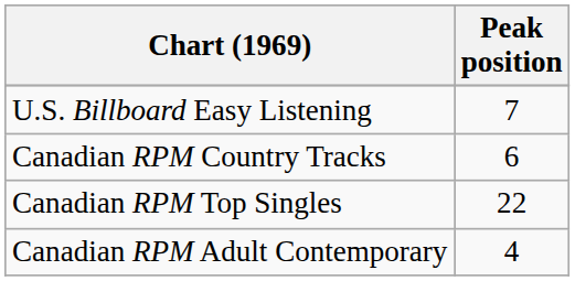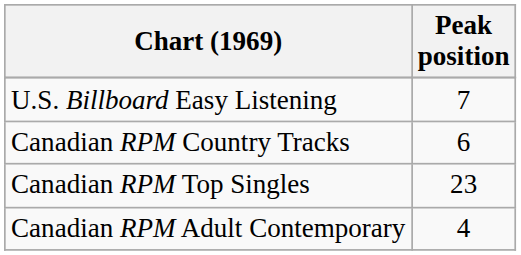 <table class="wikitable sortable">
 <tr>
 <th align="left">Chart (1969)</th>
 <th align="center">Peak<br>position</th>
 </tr>
 <tr>
 </tr>
 <tr>
 </tr>
 <tr>
 <td align="left">U.S. <em>Billboard</em> Easy Listening</td>
 <td align="center">7</td>
 </tr>
 <tr>
 <td align="left">Canadian <em>RPM</em> Country Tracks</td>
 <td align="center">6</td>
 </tr>
 <tr>
 <td align="left">Canadian <em>RPM</em> Top Singles</td>
-<td align="center">22</td>
+<td align="center">23</td>
 </tr>
 <tr>
 <td align="left">Canadian <em>RPM</em> Adult Contemporary</td>
 <td align="center">4</td>
 </tr>
 </table>
